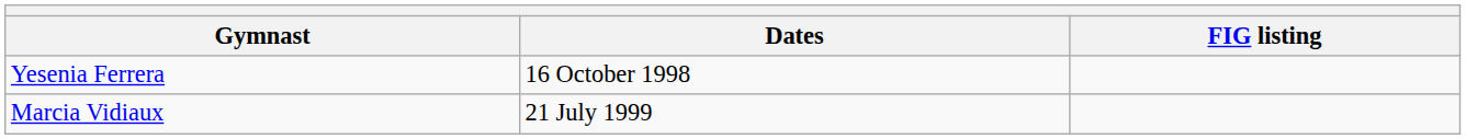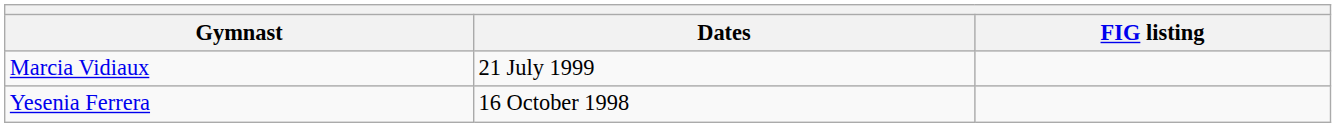 <table class="wikitable mw-collapsible mw-collapsed" width="75%">
 <tr>
 <th colspan="3"></th>
 </tr>
 <tr>
 <th>Gymnast</th>
 <th>Dates</th>
 <th><a href='#'>FIG</a> listing</th>
 </tr>
 <tr>
+<td><a href='#'>Marcia Vidiaux</a></td>
+<td>21 July 1999</td>
+<td></td>
+</tr>
+<tr>
 <td><a href='#'>Yesenia Ferrera</a></td>
 <td>16 October 1998</td>
 <td></td>
 </tr>
-<tr>
-<td><a href='#'>Marcia Vidiaux</a></td>
-<td>21 July 1999</td>
-<td></td>
-</tr>
 </table>
